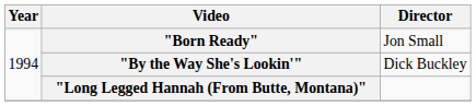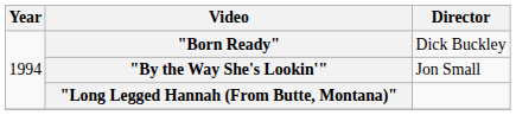 <table class="wikitable plainrowheaders">
 <tr>
 <th>Year</th>
 <th style="width:22em;">Video</th>
 <th>Director</th>
 </tr>
 <tr>
 <td rowspan="3">1994</td>
 <th scope="row">"Born Ready"</th>
-<td>Jon Small</td>
+<td>Dick Buckley</td>
 </tr>
 <tr>
 <th scope="row">"By the Way She's Lookin'"</th>
-<td>Dick Buckley</td>
+<td>Jon Small</td>
 </tr>
 <tr>
 <th scope="row">"Long Legged Hannah (From Butte, Montana)"</th>
 <td></td>
 </tr>
 <tr>
 </tr>
 </table>
